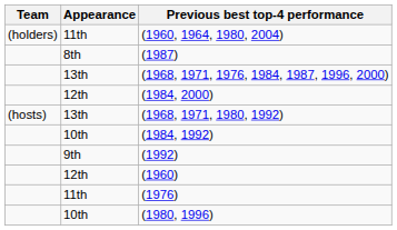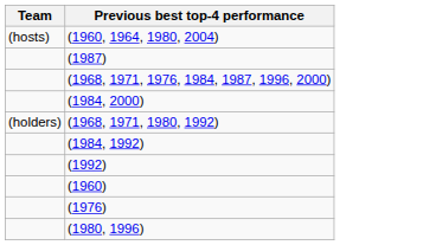 <table class="wikitable sortable" style="text-align: left;">
 <tr>
 <th>Team</th>
-<th data-sort-type="number">Appearance</th>
 <th>Previous best top-4 performance</th>
 </tr>
 <tr>
-<td> (holders)</td>
-<td>11th</td>
+<td> (hosts)</td>
 <td> (<a href='#'>1960</a>, <a href='#'>1964</a>, <a href='#'>1980</a>, <a href='#'>2004</a>)</td>
 </tr>
 <tr>
 <td></td>
-<td>8th</td>
 <td> (<a href='#'>1987</a>)</td>
 </tr>
 <tr>
 <td></td>
-<td>13th</td>
 <td> (<a href='#'>1968</a>, <a href='#'>1971</a>, <a href='#'>1976</a>, <a href='#'>1984</a>, <a href='#'>1987</a>, <a href='#'>1996</a>, <a href='#'>2000</a>)</td>
 </tr>
 <tr>
 <td></td>
-<td>12th</td>
 <td> (<a href='#'>1984</a>, <a href='#'>2000</a>)</td>
 </tr>
 <tr>
-<td> (hosts)</td>
-<td>13th</td>
+<td> (holders)</td>
 <td> (<a href='#'>1968</a>, <a href='#'>1971</a>, <a href='#'>1980</a>, <a href='#'>1992</a>)</td>
 </tr>
 <tr>
 <td></td>
-<td>10th</td>
 <td> (<a href='#'>1984</a>, <a href='#'>1992</a>)</td>
 </tr>
 <tr>
 <td></td>
-<td>9th</td>
 <td> (<a href='#'>1992</a>)</td>
 </tr>
 <tr>
 <td></td>
-<td>12th</td>
 <td> (<a href='#'>1960</a>)</td>
 </tr>
 <tr>
 <td></td>
-<td>11th</td>
 <td> (<a href='#'>1976</a>)</td>
 </tr>
 <tr>
 <td></td>
-<td>10th</td>
 <td> (<a href='#'>1980</a>, <a href='#'>1996</a>)</td>
 </tr>
 </table>
